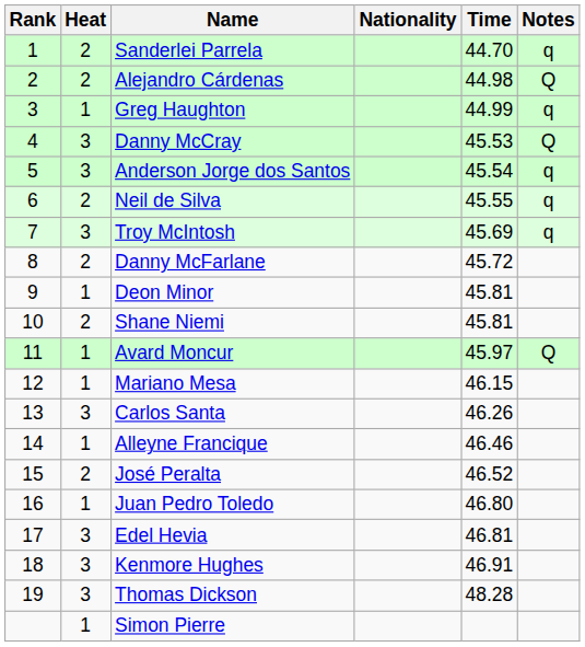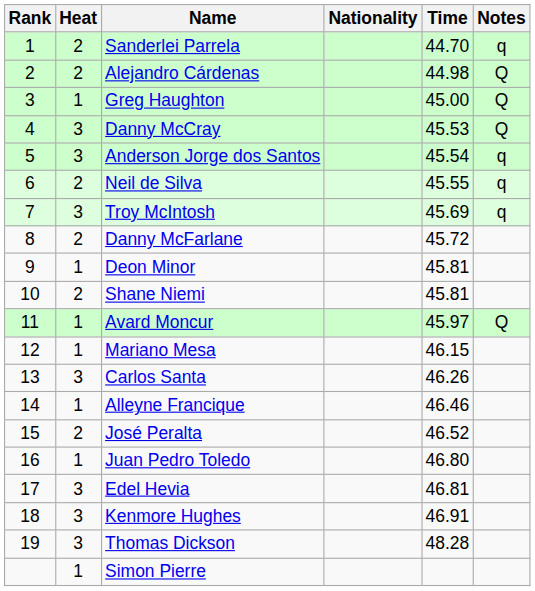 <table class="wikitable sortable" style="text-align:center">
 <tr>
 <th>Rank</th>
 <th>Heat</th>
 <th>Name</th>
 <th>Nationality</th>
 <th>Time</th>
 <th>Notes</th>
 </tr>
 <tr bgcolor=ccffcc>
 <td>1</td>
 <td>2</td>
 <td align=left><a href='#'>Sanderlei Parrela</a></td>
 <td align=left></td>
 <td>44.70</td>
 <td>q</td>
 </tr>
 <tr bgcolor=ccffcc>
 <td>2</td>
 <td>2</td>
 <td align=left><a href='#'>Alejandro Cárdenas</a></td>
 <td align=left></td>
 <td>44.98</td>
 <td>Q</td>
 </tr>
 <tr bgcolor=ccffcc>
 <td>3</td>
 <td>1</td>
 <td align=left><a href='#'>Greg Haughton</a></td>
 <td align=left></td>
-<td>44.99</td>
-<td>q</td>
+<td>45.00</td>
+<td>Q</td>
 </tr>
 <tr bgcolor=ccffcc>
 <td>4</td>
 <td>3</td>
 <td align=left><a href='#'>Danny McCray</a></td>
 <td align=left></td>
 <td>45.53</td>
 <td>Q</td>
 </tr>
 <tr bgcolor=ccffcc>
 <td>5</td>
 <td>3</td>
 <td align=left><a href='#'>Anderson Jorge dos Santos</a></td>
 <td align=left></td>
 <td>45.54</td>
 <td>q</td>
 </tr>
 <tr bgcolor=ddffdd>
 <td>6</td>
 <td>2</td>
 <td align=left><a href='#'>Neil de Silva</a></td>
 <td align=left></td>
 <td>45.55</td>
 <td>q</td>
 </tr>
 <tr bgcolor=ddffdd>
 <td>7</td>
 <td>3</td>
 <td align=left><a href='#'>Troy McIntosh</a></td>
 <td align=left></td>
 <td>45.69</td>
 <td>q</td>
 </tr>
 <tr>
 <td>8</td>
 <td>2</td>
 <td align=left><a href='#'>Danny McFarlane</a></td>
 <td align=left></td>
 <td>45.72</td>
 <td></td>
 </tr>
 <tr>
 <td>9</td>
 <td>1</td>
 <td align=left><a href='#'>Deon Minor</a></td>
 <td align=left></td>
 <td>45.81</td>
 <td></td>
 </tr>
 <tr>
 <td>10</td>
 <td>2</td>
 <td align=left><a href='#'>Shane Niemi</a></td>
 <td align=left></td>
 <td>45.81</td>
 <td></td>
 </tr>
 <tr bgcolor=ccffcc>
 <td>11</td>
 <td>1</td>
 <td align=left><a href='#'>Avard Moncur</a></td>
 <td align=left></td>
 <td>45.97</td>
 <td>Q</td>
 </tr>
 <tr>
 <td>12</td>
 <td>1</td>
 <td align=left><a href='#'>Mariano Mesa</a></td>
 <td align=left></td>
 <td>46.15</td>
 <td></td>
 </tr>
 <tr>
 <td>13</td>
 <td>3</td>
 <td align=left><a href='#'>Carlos Santa</a></td>
 <td align=left></td>
 <td>46.26</td>
 <td></td>
 </tr>
 <tr>
 <td>14</td>
 <td>1</td>
 <td align=left><a href='#'>Alleyne Francique</a></td>
 <td align=left></td>
 <td>46.46</td>
 <td></td>
 </tr>
 <tr>
 <td>15</td>
 <td>2</td>
 <td align=left><a href='#'>José Peralta</a></td>
 <td align=left></td>
 <td>46.52</td>
 <td></td>
 </tr>
 <tr>
 <td>16</td>
 <td>1</td>
 <td align=left><a href='#'>Juan Pedro Toledo</a></td>
 <td align=left></td>
 <td>46.80</td>
 <td></td>
 </tr>
 <tr>
 <td>17</td>
 <td>3</td>
 <td align=left><a href='#'>Edel Hevia</a></td>
 <td align=left></td>
 <td>46.81</td>
 <td></td>
 </tr>
 <tr>
 <td>18</td>
 <td>3</td>
 <td align=left><a href='#'>Kenmore Hughes</a></td>
 <td align=left></td>
 <td>46.91</td>
 <td></td>
 </tr>
 <tr>
 <td>19</td>
 <td>3</td>
 <td align=left><a href='#'>Thomas Dickson</a></td>
 <td align=left></td>
 <td>48.28</td>
 <td></td>
 </tr>
 <tr>
 <td></td>
 <td>1</td>
 <td align=left><a href='#'>Simon Pierre</a></td>
 <td align=left></td>
 <td></td>
 <td></td>
 </tr>
 </table>
